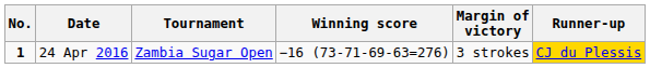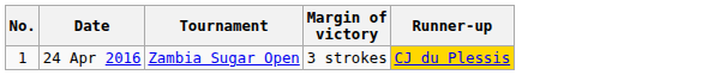 <table class="wikitable" style="font-size:95%;">
 <tr>
 <th>No.</th>
 <th>Date</th>
 <th>Tournament</th>
-<th>Winning score</th>
 <th>Margin of<br>victory</th>
 <th>Runner-up</th>
 </tr>
 <tr>
-<td align=center><strong>1</strong></td>
+<td align=center>1</td>
 <td align=right>24 Apr <a href='#'>2016</a></td>
 <td><a href='#'>Zambia Sugar Open</a></td>
-<td>−16 (73-71-69-63=276)</td>
 <td>3 strokes</td>
 <td style="background: gold;"> <a href='#'>CJ du Plessis</a></td>
 </tr>
 </table>
